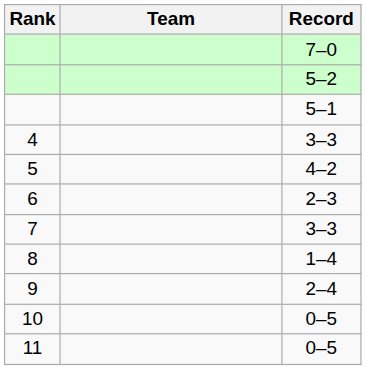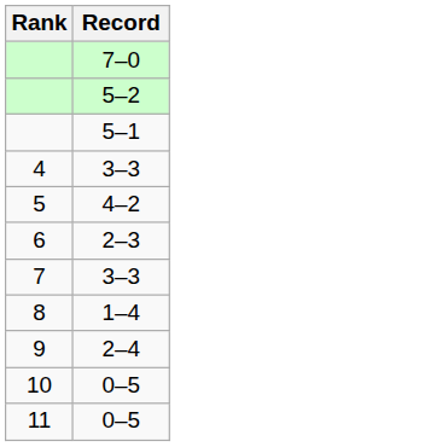 <table class="wikitable" style="text-align: center;">
 <tr>
 <th width=40>Rank</th>
-<th width=180>Team</th>
 <th width=60>Record</th>
 </tr>
 <tr bgcolor="#ccffcc">
 <td></td>
-<td align="left"></td>
 <td>7–0</td>
 </tr>
 <tr bgcolor="#ccffcc">
 <td></td>
-<td align="left"></td>
 <td>5–2</td>
 </tr>
 <tr>
 <td></td>
-<td align="left"></td>
 <td>5–1</td>
 </tr>
 <tr>
 <td>4</td>
-<td align="left"></td>
 <td>3–3</td>
 </tr>
 <tr>
 <td>5</td>
-<td align="left"></td>
 <td>4–2</td>
 </tr>
 <tr>
 <td>6</td>
-<td align="left"></td>
 <td>2–3</td>
 </tr>
 <tr>
 <td>7</td>
-<td align="left"></td>
 <td>3–3</td>
 </tr>
 <tr>
 <td>8</td>
-<td align="left"></td>
 <td>1–4</td>
 </tr>
 <tr>
 <td>9</td>
-<td align="left"></td>
 <td>2–4</td>
 </tr>
 <tr>
 <td>10</td>
-<td align="left"></td>
 <td>0–5</td>
 </tr>
 <tr>
 <td>11</td>
-<td align="left"></td>
 <td>0–5</td>
 </tr>
 </table>
